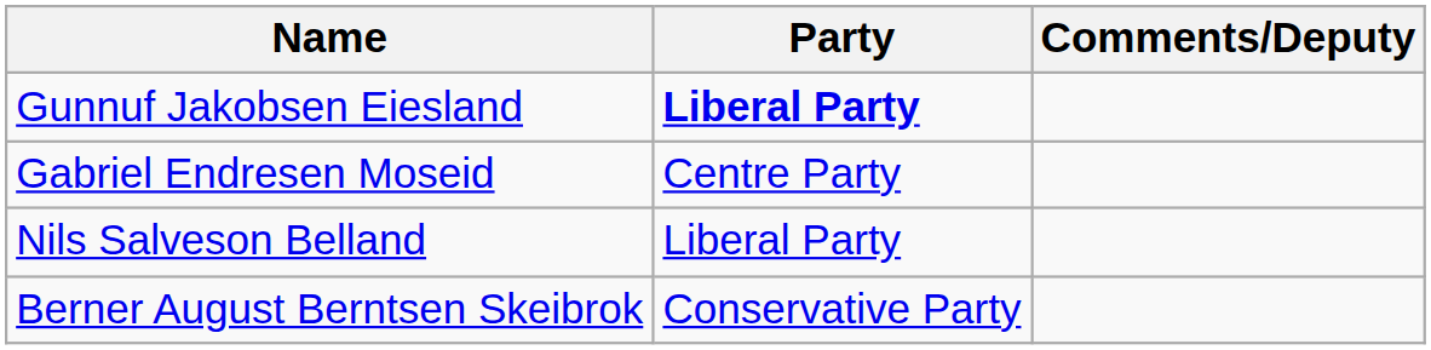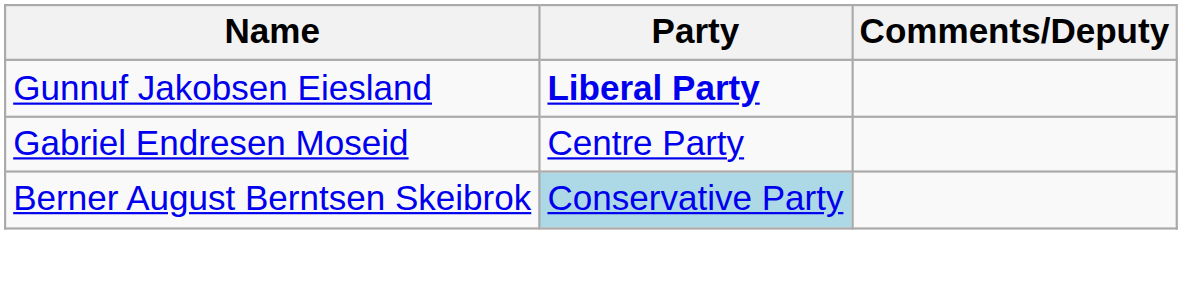 <table class="wikitable">
 <tr>
 <th>Name</th>
 <th>Party</th>
 <th>Comments/Deputy</th>
 </tr>
 <tr>
 <td><a href='#'>Gunnuf Jakobsen Eiesland</a></td>
 <td><strong><a href='#'>Liberal Party</a></strong></td>
 <td></td>
 </tr>
 <tr>
 <td><a href='#'>Gabriel Endresen Moseid</a></td>
 <td><a href='#'>Centre Party</a></td>
 <td></td>
 </tr>
 <tr>
-<td><a href='#'>Nils Salveson Belland</a></td>
-<td><a href='#'>Liberal Party</a></td>
-<td></td>
-</tr>
-<tr>
 <td><a href='#'>Berner August Berntsen Skeibrok</a></td>
-<td><a href='#'>Conservative Party</a></td>
+<td style="background: lightblue;"><a href='#'>Conservative Party</a></td>
 <td></td>
 </tr>
 </table>
